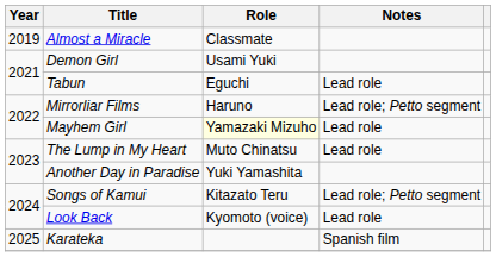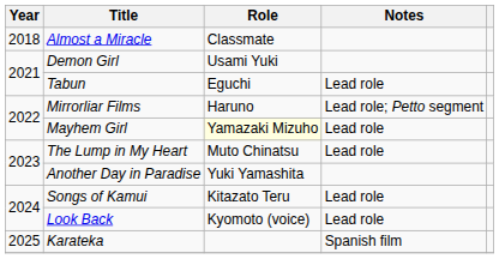 <table class="wikitable sortable">
 <tr>
 <th>Year</th>
 <th>Title</th>
 <th>Role</th>
 <th class="unsortable">Notes</th>
 <th class="unsortable"></th>
 </tr>
 <tr>
-<td>2019</td>
+<td>2018</td>
 <td><em><a href='#'>Almost a Miracle</a></em></td>
 <td>Classmate</td>
 <td></td>
 <td></td>
 </tr>
 <tr>
 <td rowspan=2>2021</td>
 <td><em>Demon Girl</em></td>
 <td>Usami Yuki</td>
 <td></td>
 <td></td>
 </tr>
 <tr>
 <td><em>Tabun</em></td>
 <td>Eguchi</td>
 <td>Lead role</td>
 <td></td>
 </tr>
 <tr>
 <td rowspan=2>2022</td>
 <td><em>Mirrorliar Films</em></td>
 <td>Haruno</td>
 <td>Lead role; <em>Petto</em> segment</td>
 <td></td>
 </tr>
 <tr>
 <td><em>Mayhem Girl</em></td>
 <td style="background: lightyellow;">Yamazaki Mizuho</td>
 <td>Lead role</td>
 <td></td>
 </tr>
 <tr>
 <td rowspan=2>2023</td>
 <td><em>The Lump in My Heart</em></td>
 <td>Muto Chinatsu</td>
 <td>Lead role</td>
 <td></td>
 </tr>
 <tr>
 <td><em>Another Day in Paradise</em></td>
 <td>Yuki Yamashita</td>
 <td></td>
 <td></td>
 </tr>
 <tr>
 <td rowspan=2>2024</td>
 <td><em>Songs of Kamui</em></td>
 <td>Kitazato Teru</td>
-<td>Lead role; <em>Petto</em> segment</td>
+<td>Lead role</td>
 <td></td>
 </tr>
 <tr>
 <td><em><a href='#'>Look Back</a></em></td>
 <td>Kyomoto (voice)</td>
 <td>Lead role</td>
 <td></td>
 </tr>
 <tr>
 <td>2025</td>
 <td><em>Karateka</em></td>
 <td></td>
 <td>Spanish film</td>
 <td></td>
 </tr>
 <tr>
 </tr>
 </table>
